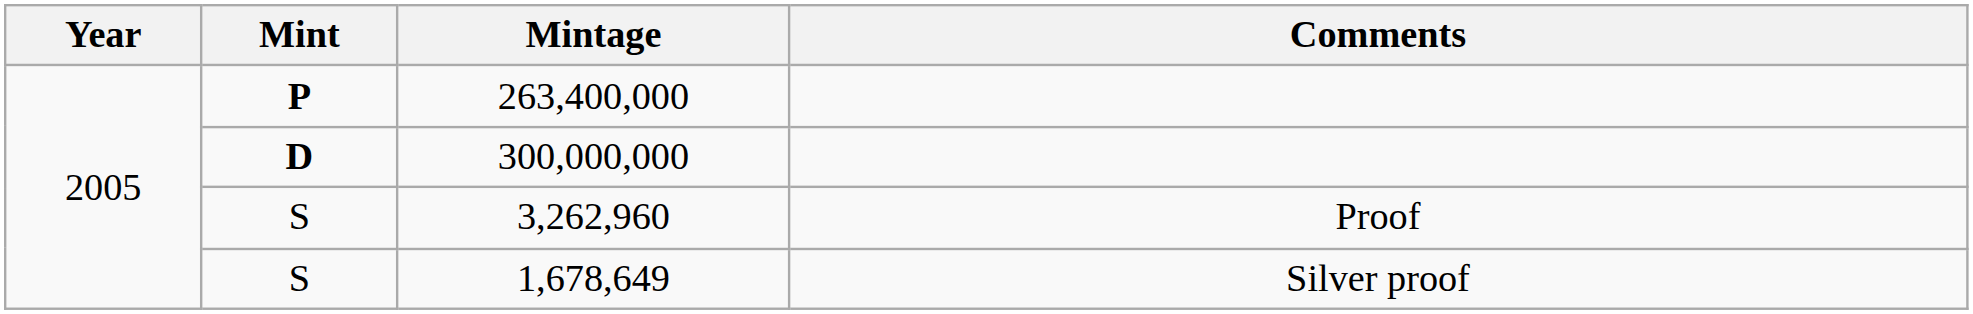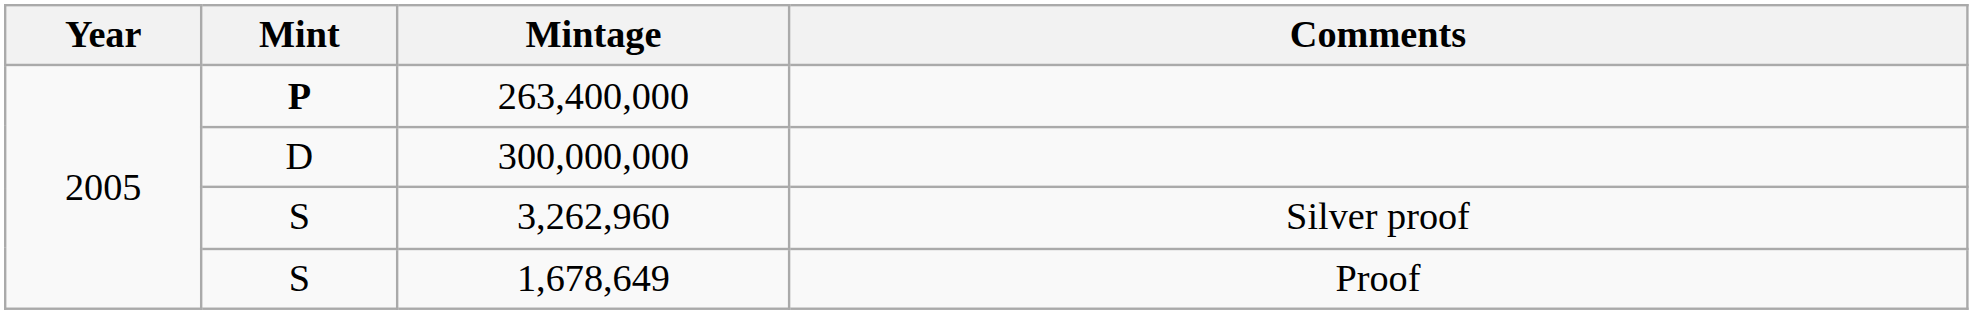 <table class="wikitable sortable" style="min-width:65%; text-align:center;">
 <tr>
 <th width="10%">Year</th>
 <th width="10%">Mint</th>
 <th width="20%">Mintage</th>
 <th width="60%">Comments</th>
 </tr>
 <tr>
 <td rowspan="4">2005</td>
 <td><strong>P</strong></td>
 <td>263,400,000</td>
 <td></td>
 </tr>
 <tr>
-<td><strong>D</strong></td>
+<td>D</td>
 <td>300,000,000</td>
 <td></td>
 </tr>
 <tr>
 <td>S</td>
 <td>3,262,960</td>
-<td>Proof</td>
+<td>Silver proof</td>
 </tr>
 <tr>
 <td>S</td>
 <td>1,678,649</td>
-<td>Silver proof</td>
+<td>Proof</td>
 </tr>
 </table>
